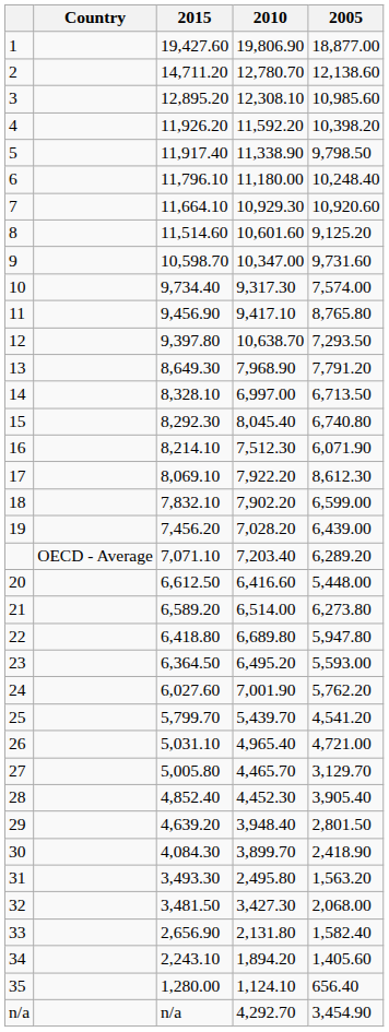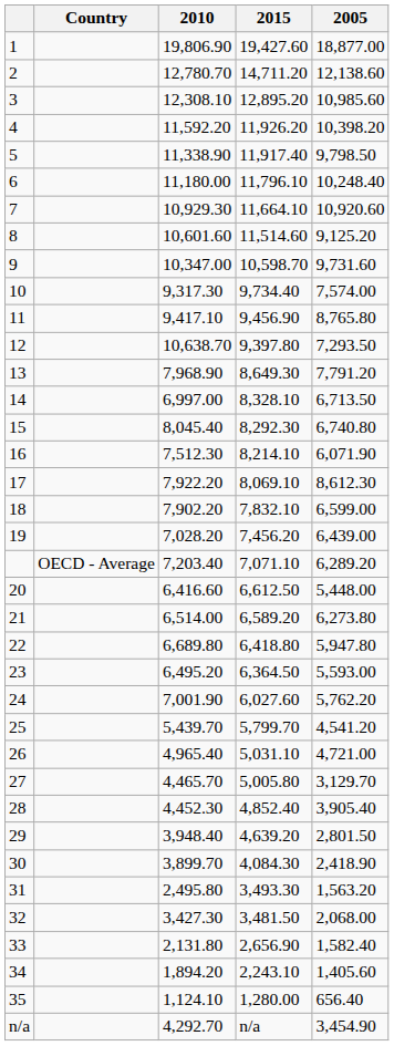 <table class="wikitable sortable">
 <tr>
 <th></th>
 <th>Country</th>
+<th>2010</th>
 <th>2015</th>
-<th>2010</th>
 <th>2005</th>
 </tr>
 <tr>
 <td>1</td>
 <td></td>
+<td>19,806.90</td>
 <td>19,427.60</td>
-<td>19,806.90</td>
 <td>18,877.00</td>
 </tr>
 <tr>
 <td>2</td>
 <td></td>
+<td>12,780.70</td>
 <td>14,711.20</td>
-<td>12,780.70</td>
 <td>12,138.60</td>
 </tr>
 <tr>
 <td>3</td>
 <td></td>
+<td>12,308.10</td>
 <td>12,895.20</td>
-<td>12,308.10</td>
 <td>10,985.60</td>
 </tr>
 <tr>
 <td>4</td>
 <td></td>
+<td>11,592.20</td>
 <td>11,926.20</td>
-<td>11,592.20</td>
 <td>10,398.20</td>
 </tr>
 <tr>
 <td>5</td>
 <td></td>
+<td>11,338.90</td>
 <td>11,917.40</td>
-<td>11,338.90</td>
 <td>9,798.50</td>
 </tr>
 <tr>
 <td>6</td>
 <td></td>
+<td>11,180.00</td>
 <td>11,796.10</td>
-<td>11,180.00</td>
 <td>10,248.40</td>
 </tr>
 <tr>
 <td>7</td>
 <td></td>
+<td>10,929.30</td>
 <td>11,664.10</td>
-<td>10,929.30</td>
 <td>10,920.60</td>
 </tr>
 <tr>
 <td>8</td>
 <td></td>
+<td>10,601.60</td>
 <td>11,514.60</td>
-<td>10,601.60</td>
 <td>9,125.20</td>
 </tr>
 <tr>
 <td>9</td>
 <td></td>
+<td>10,347.00</td>
 <td>10,598.70</td>
-<td>10,347.00</td>
 <td>9,731.60</td>
 </tr>
 <tr>
 <td>10</td>
 <td></td>
+<td>9,317.30</td>
 <td>9,734.40</td>
-<td>9,317.30</td>
 <td>7,574.00</td>
 </tr>
 <tr>
 <td>11</td>
 <td></td>
+<td>9,417.10</td>
 <td>9,456.90</td>
-<td>9,417.10</td>
 <td>8,765.80</td>
 </tr>
 <tr>
 <td>12</td>
 <td></td>
+<td>10,638.70</td>
 <td>9,397.80</td>
-<td>10,638.70</td>
 <td>7,293.50</td>
 </tr>
 <tr>
 <td>13</td>
 <td></td>
+<td>7,968.90</td>
 <td>8,649.30</td>
-<td>7,968.90</td>
 <td>7,791.20</td>
 </tr>
 <tr>
 <td>14</td>
 <td></td>
+<td>6,997.00</td>
 <td>8,328.10</td>
-<td>6,997.00</td>
 <td>6,713.50</td>
 </tr>
 <tr>
 <td>15</td>
 <td></td>
+<td>8,045.40</td>
 <td>8,292.30</td>
-<td>8,045.40</td>
 <td>6,740.80</td>
 </tr>
 <tr>
 <td>16</td>
 <td></td>
+<td>7,512.30</td>
 <td>8,214.10</td>
-<td>7,512.30</td>
 <td>6,071.90</td>
 </tr>
 <tr>
 <td>17</td>
 <td></td>
+<td>7,922.20</td>
 <td>8,069.10</td>
-<td>7,922.20</td>
 <td>8,612.30</td>
 </tr>
 <tr>
 <td>18</td>
 <td></td>
+<td>7,902.20</td>
 <td>7,832.10</td>
-<td>7,902.20</td>
 <td>6,599.00</td>
 </tr>
 <tr>
 <td>19</td>
 <td></td>
+<td>7,028.20</td>
 <td>7,456.20</td>
-<td>7,028.20</td>
 <td>6,439.00</td>
 </tr>
 <tr>
 <td></td>
 <td>OECD - Average</td>
+<td>7,203.40</td>
 <td>7,071.10</td>
-<td>7,203.40</td>
 <td>6,289.20</td>
 </tr>
 <tr>
 <td>20</td>
 <td></td>
+<td>6,416.60</td>
 <td>6,612.50</td>
-<td>6,416.60</td>
 <td>5,448.00</td>
 </tr>
 <tr>
 <td>21</td>
 <td></td>
+<td>6,514.00</td>
 <td>6,589.20</td>
-<td>6,514.00</td>
 <td>6,273.80</td>
 </tr>
 <tr>
 <td>22</td>
 <td></td>
+<td>6,689.80</td>
 <td>6,418.80</td>
-<td>6,689.80</td>
 <td>5,947.80</td>
 </tr>
 <tr>
 <td>23</td>
 <td></td>
+<td>6,495.20</td>
 <td>6,364.50</td>
-<td>6,495.20</td>
 <td>5,593.00</td>
 </tr>
 <tr>
 <td>24</td>
 <td></td>
+<td>7,001.90</td>
 <td>6,027.60</td>
-<td>7,001.90</td>
 <td>5,762.20</td>
 </tr>
 <tr>
 <td>25</td>
 <td></td>
+<td>5,439.70</td>
 <td>5,799.70</td>
-<td>5,439.70</td>
 <td>4,541.20</td>
 </tr>
 <tr>
 <td>26</td>
 <td></td>
+<td>4,965.40</td>
 <td>5,031.10</td>
-<td>4,965.40</td>
 <td>4,721.00</td>
 </tr>
 <tr>
 <td>27</td>
 <td></td>
+<td>4,465.70</td>
 <td>5,005.80</td>
-<td>4,465.70</td>
 <td>3,129.70</td>
 </tr>
 <tr>
 <td>28</td>
 <td></td>
+<td>4,452.30</td>
 <td>4,852.40</td>
-<td>4,452.30</td>
 <td>3,905.40</td>
 </tr>
 <tr>
 <td>29</td>
 <td></td>
+<td>3,948.40</td>
 <td>4,639.20</td>
-<td>3,948.40</td>
 <td>2,801.50</td>
 </tr>
 <tr>
 <td>30</td>
 <td></td>
+<td>3,899.70</td>
 <td>4,084.30</td>
-<td>3,899.70</td>
 <td>2,418.90</td>
 </tr>
 <tr>
 <td>31</td>
 <td></td>
+<td>2,495.80</td>
 <td>3,493.30</td>
-<td>2,495.80</td>
 <td>1,563.20</td>
 </tr>
 <tr>
 <td>32</td>
 <td></td>
+<td>3,427.30</td>
 <td>3,481.50</td>
-<td>3,427.30</td>
 <td>2,068.00</td>
 </tr>
 <tr>
 <td>33</td>
 <td></td>
+<td>2,131.80</td>
 <td>2,656.90</td>
-<td>2,131.80</td>
 <td>1,582.40</td>
 </tr>
 <tr>
 <td>34</td>
 <td></td>
+<td>1,894.20</td>
 <td>2,243.10</td>
-<td>1,894.20</td>
 <td>1,405.60</td>
 </tr>
 <tr>
 <td>35</td>
 <td></td>
+<td>1,124.10</td>
 <td>1,280.00</td>
-<td>1,124.10</td>
 <td>656.40</td>
 </tr>
 <tr>
 <td>n/a</td>
 <td></td>
+<td>4,292.70</td>
 <td>n/a</td>
-<td>4,292.70</td>
 <td>3,454.90</td>
 </tr>
 </table>
